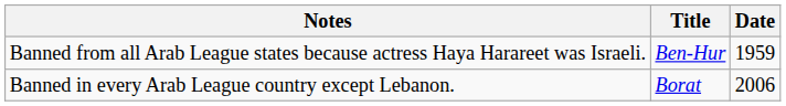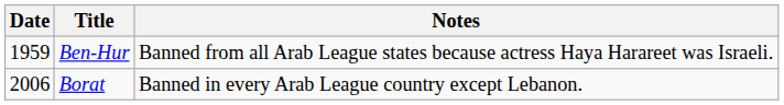 <table class="wikitable sortable">
 <tr>
+<th>Date</th>
+<th>Title</th>
 <th>Notes</th>
-<th>Title</th>
-<th>Date</th>
 </tr>
 <tr>
+<td>1959</td>
+<td><em><a href='#'>Ben-Hur</a></em></td>
 <td>Banned from all Arab League states because actress Haya Harareet was Israeli.</td>
-<td><em><a href='#'>Ben-Hur</a></em></td>
-<td>1959</td>
 </tr>
 <tr>
+<td>2006</td>
+<td><em><a href='#'>Borat</a></em></td>
 <td>Banned in every Arab League country except Lebanon.</td>
-<td><em><a href='#'>Borat</a></em></td>
-<td>2006</td>
 </tr>
 </table>
